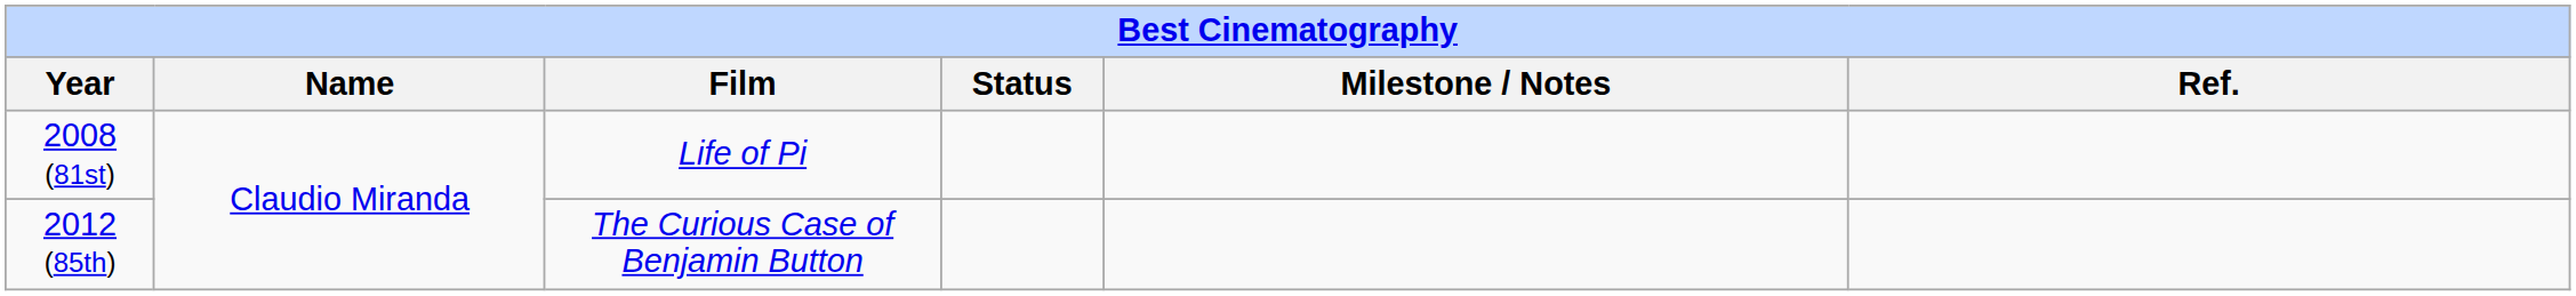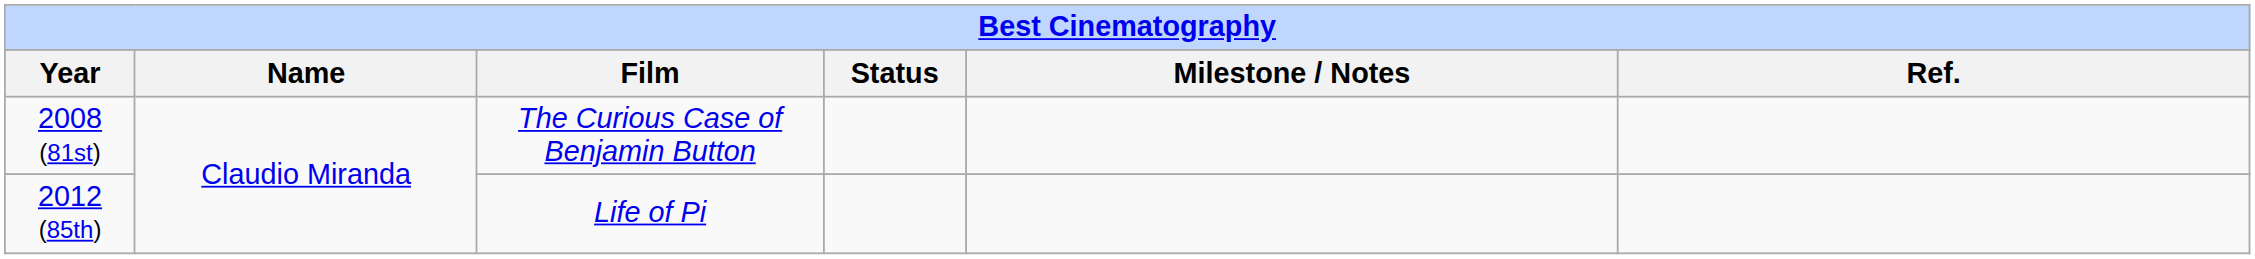 <table class="wikitable" style="text-align: center">
 <tr ---- bgcolor="#bfd7ff">
 <td colspan=6 align=center><strong><a href='#'>Best Cinematography</a></strong></td>
 </tr>
 <tr ---- bgcolor="#ebf5ff">
 <th width="075">Year</th>
 <th width="225">Name</th>
 <th width="225">Film</th>
 <th width="080">Status</th>
 <th width="450">Milestone / Notes</th>
 <th width="450">Ref.</th>
 </tr>
 <tr>
 <td><a href='#'>2008</a><br><small>(<a href='#'>81st</a>)</small></td>
 <td rowspan="2"><a href='#'>Claudio Miranda</a></td>
-<td><em><a href='#'>Life of Pi</a></em></td>
+<td><em><a href='#'>The Curious Case of Benjamin Button</a></em></td>
 <td></td>
 <td></td>
 <td></td>
 </tr>
 <tr>
 <td><a href='#'>2012</a><br><small>(<a href='#'>85th</a>)</small></td>
-<td><em><a href='#'>The Curious Case of Benjamin Button</a></em></td>
+<td><em><a href='#'>Life of Pi</a></em></td>
 <td></td>
 <td></td>
 <td></td>
 </tr>
 </table>
